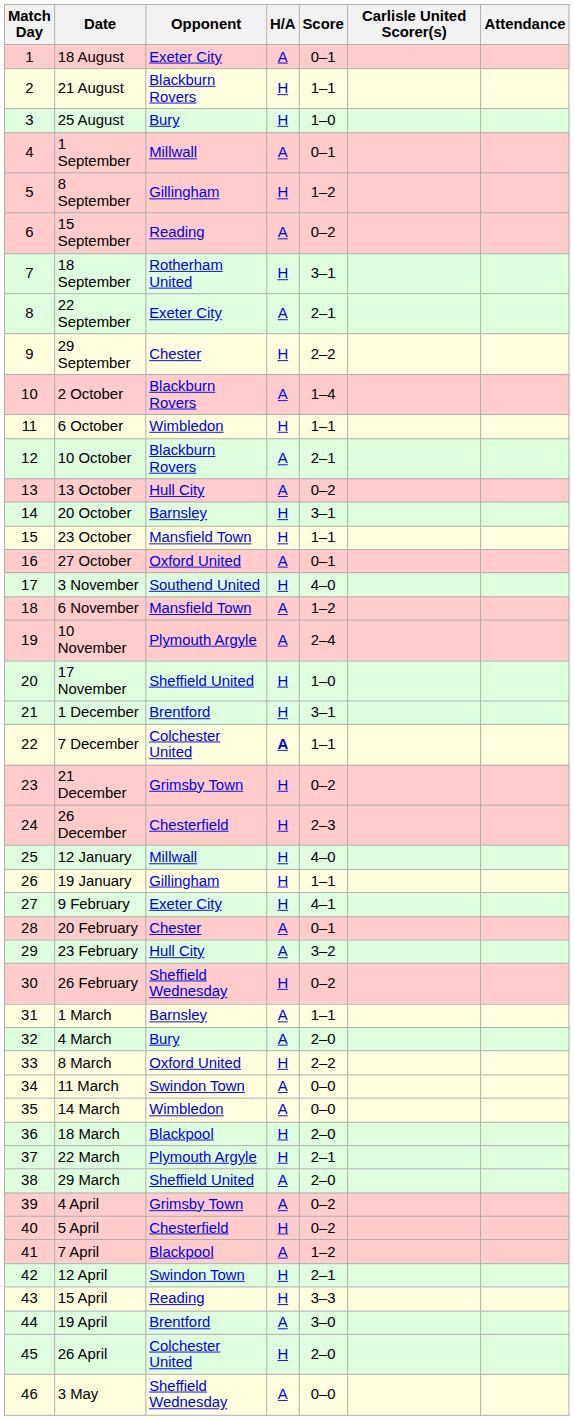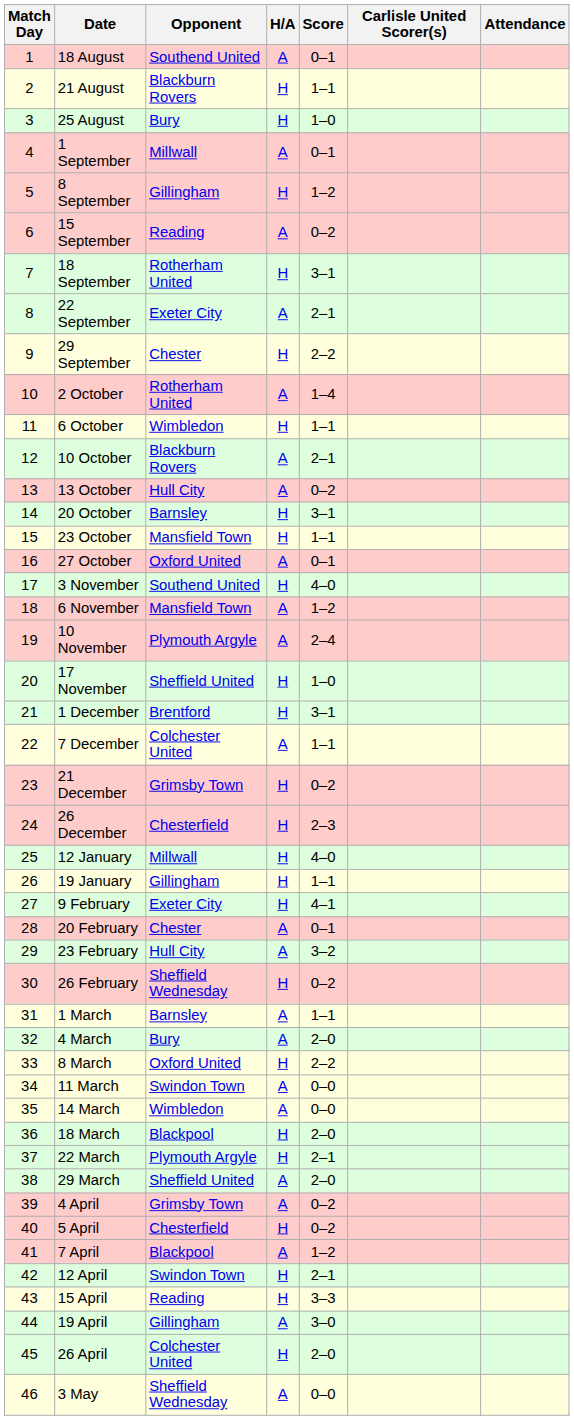 <table class="wikitable" style="text-align:center">
 <tr>
 <th>Match<br> Day</th>
 <th>Date</th>
 <th>Opponent</th>
 <th>H/A</th>
 <th>Score</th>
 <th>Carlisle United Scorer(s)</th>
 <th>Attendance</th>
 </tr>
 <tr bgcolor=#FFCCCC>
 <td>1</td>
 <td align=left>18 August</td>
-<td align=left><a href='#'>Exeter City</a></td>
+<td align=left><a href='#'>Southend United</a></td>
 <td><a href='#'>A</a></td>
 <td>0–1</td>
 <td align=left></td>
 <td></td>
 </tr>
 <tr bgcolor=#ffffdd>
 <td>2</td>
 <td align=left>21 August</td>
 <td align=left><a href='#'>Blackburn Rovers</a></td>
 <td><a href='#'>H</a></td>
 <td>1–1</td>
 <td align=left></td>
 <td></td>
 </tr>
 <tr bgcolor=#ddffdd>
 <td>3</td>
 <td align=left>25 August</td>
 <td align=left><a href='#'>Bury</a></td>
 <td><a href='#'>H</a></td>
 <td>1–0</td>
 <td align=left></td>
 <td></td>
 </tr>
 <tr bgcolor=#FFCCCC>
 <td>4</td>
 <td align=left>1 September</td>
 <td align=left><a href='#'>Millwall</a></td>
 <td><a href='#'>A</a></td>
 <td>0–1</td>
 <td align=left></td>
 <td></td>
 </tr>
 <tr bgcolor=#FFCCCC>
 <td>5</td>
 <td align=left>8 September</td>
 <td align=left><a href='#'>Gillingham</a></td>
 <td><a href='#'>H</a></td>
 <td>1–2</td>
 <td align=left></td>
 <td></td>
 </tr>
 <tr bgcolor=#FFCCCC>
 <td>6</td>
 <td align=left>15 September</td>
 <td align=left><a href='#'>Reading</a></td>
 <td><a href='#'>A</a></td>
 <td>0–2</td>
 <td align=left></td>
 <td></td>
 </tr>
 <tr bgcolor=#ddffdd>
 <td>7</td>
 <td align=left>18 September</td>
 <td align=left><a href='#'>Rotherham United</a></td>
 <td><a href='#'>H</a></td>
 <td>3–1</td>
 <td align=left></td>
 <td></td>
 </tr>
 <tr bgcolor=#ddffdd>
 <td>8</td>
 <td align=left>22 September</td>
 <td align=left><a href='#'>Exeter City</a></td>
 <td><a href='#'>A</a></td>
 <td>2–1</td>
 <td align=left></td>
 <td></td>
 </tr>
 <tr bgcolor=#ffffdd>
 <td>9</td>
 <td align=left>29 September</td>
 <td align=left><a href='#'>Chester</a></td>
 <td><a href='#'>H</a></td>
 <td>2–2</td>
 <td align=left></td>
 <td></td>
 </tr>
 <tr bgcolor=#FFCCCC>
 <td>10</td>
 <td align=left>2 October</td>
-<td align=left><a href='#'>Blackburn Rovers</a></td>
+<td align=left><a href='#'>Rotherham United</a></td>
 <td><a href='#'>A</a></td>
 <td>1–4</td>
 <td align=left></td>
 <td></td>
 </tr>
 <tr bgcolor=#ffffdd>
 <td>11</td>
 <td align=left>6 October</td>
 <td align=left><a href='#'>Wimbledon</a></td>
 <td><a href='#'>H</a></td>
 <td>1–1</td>
 <td align=left></td>
 <td></td>
 </tr>
 <tr bgcolor=#ddffdd>
 <td>12</td>
 <td align=left>10 October</td>
 <td align=left><a href='#'>Blackburn Rovers</a></td>
 <td><a href='#'>A</a></td>
 <td>2–1</td>
 <td align=left></td>
 <td></td>
 </tr>
 <tr bgcolor=#FFCCCC>
 <td>13</td>
 <td align=left>13 October</td>
 <td align=left><a href='#'>Hull City</a></td>
 <td><a href='#'>A</a></td>
 <td>0–2</td>
 <td align=left></td>
 <td></td>
 </tr>
 <tr bgcolor=#ddffdd>
 <td>14</td>
 <td align=left>20 October</td>
 <td align=left><a href='#'>Barnsley</a></td>
 <td><a href='#'>H</a></td>
 <td>3–1</td>
 <td align=left></td>
 <td></td>
 </tr>
 <tr bgcolor=#ffffdd>
 <td>15</td>
 <td align=left>23 October</td>
 <td align=left><a href='#'>Mansfield Town</a></td>
 <td><a href='#'>H</a></td>
 <td>1–1</td>
 <td align=left></td>
 <td></td>
 </tr>
 <tr bgcolor=#FFCCCC>
 <td>16</td>
 <td align=left>27 October</td>
 <td align=left><a href='#'>Oxford United</a></td>
 <td><a href='#'>A</a></td>
 <td>0–1</td>
 <td align=left></td>
 <td></td>
 </tr>
 <tr bgcolor=#ddffdd>
 <td>17</td>
 <td align=left>3 November</td>
 <td align=left><a href='#'>Southend United</a></td>
 <td><a href='#'>H</a></td>
 <td>4–0</td>
 <td align=left></td>
 <td></td>
 </tr>
 <tr bgcolor=#FFCCCC>
 <td>18</td>
 <td align=left>6 November</td>
 <td align=left><a href='#'>Mansfield Town</a></td>
 <td><a href='#'>A</a></td>
 <td>1–2</td>
 <td align=left></td>
 <td></td>
 </tr>
 <tr bgcolor=#FFCCCC>
 <td>19</td>
 <td align=left>10 November</td>
 <td align=left><a href='#'>Plymouth Argyle</a></td>
 <td><a href='#'>A</a></td>
 <td>2–4</td>
 <td align=left></td>
 <td></td>
 </tr>
 <tr bgcolor=#ddffdd>
 <td>20</td>
 <td align=left>17 November</td>
 <td align=left><a href='#'>Sheffield United</a></td>
 <td><a href='#'>H</a></td>
 <td>1–0</td>
 <td align=left></td>
 <td></td>
 </tr>
 <tr bgcolor=#ddffdd>
 <td>21</td>
 <td align=left>1 December</td>
 <td align=left><a href='#'>Brentford</a></td>
 <td><a href='#'>H</a></td>
 <td>3–1</td>
 <td align=left></td>
 <td></td>
 </tr>
 <tr bgcolor=#ffffdd>
 <td>22</td>
 <td align=left>7 December</td>
 <td align=left><a href='#'>Colchester United</a></td>
-<td><strong><a href='#'>A</a></strong></td>
+<td><a href='#'>A</a></td>
 <td>1–1</td>
 <td align=left></td>
 <td></td>
 </tr>
 <tr bgcolor=#FFCCCC>
 <td>23</td>
 <td align=left>21 December</td>
 <td align=left><a href='#'>Grimsby Town</a></td>
 <td><a href='#'>H</a></td>
 <td>0–2</td>
 <td align=left></td>
 <td></td>
 </tr>
 <tr bgcolor=#FFCCCC>
 <td>24</td>
 <td align=left>26 December</td>
 <td align=left><a href='#'>Chesterfield</a></td>
 <td><a href='#'>H</a></td>
 <td>2–3</td>
 <td align=left></td>
 <td></td>
 </tr>
 <tr bgcolor=#ddffdd>
 <td>25</td>
 <td align=left>12 January</td>
 <td align=left><a href='#'>Millwall</a></td>
 <td><a href='#'>H</a></td>
 <td>4–0</td>
 <td align=left></td>
 <td></td>
 </tr>
 <tr bgcolor=#ffffdd>
 <td>26</td>
 <td align=left>19 January</td>
 <td align=left><a href='#'>Gillingham</a></td>
 <td><a href='#'>H</a></td>
 <td>1–1</td>
 <td align=left></td>
 <td></td>
 </tr>
 <tr bgcolor=#ddffdd>
 <td>27</td>
 <td align=left>9 February</td>
 <td align=left><a href='#'>Exeter City</a></td>
 <td><a href='#'>H</a></td>
 <td>4–1</td>
 <td align=left></td>
 <td></td>
 </tr>
 <tr bgcolor=#FFCCCC>
 <td>28</td>
 <td align=left>20 February</td>
 <td align=left><a href='#'>Chester</a></td>
 <td><a href='#'>A</a></td>
 <td>0–1</td>
 <td align=left></td>
 <td></td>
 </tr>
 <tr bgcolor=#ddffdd>
 <td>29</td>
 <td align=left>23 February</td>
 <td align=left><a href='#'>Hull City</a></td>
 <td><a href='#'>A</a></td>
 <td>3–2</td>
 <td align=left></td>
 <td></td>
 </tr>
 <tr bgcolor=#FFCCCC>
 <td>30</td>
 <td align=left>26 February</td>
 <td align=left><a href='#'>Sheffield Wednesday</a></td>
 <td><a href='#'>H</a></td>
 <td>0–2</td>
 <td align=left></td>
 <td></td>
 </tr>
 <tr bgcolor=#ffffdd>
 <td>31</td>
 <td align=left>1 March</td>
 <td align=left><a href='#'>Barnsley</a></td>
 <td><a href='#'>A</a></td>
 <td>1–1</td>
 <td align=left></td>
 <td></td>
 </tr>
 <tr bgcolor=#ddffdd>
 <td>32</td>
 <td align=left>4 March</td>
 <td align=left><a href='#'>Bury</a></td>
 <td><a href='#'>A</a></td>
 <td>2–0</td>
 <td align=left></td>
 <td></td>
 </tr>
 <tr bgcolor=#ffffdd>
 <td>33</td>
 <td align=left>8 March</td>
 <td align=left><a href='#'>Oxford United</a></td>
 <td><a href='#'>H</a></td>
 <td>2–2</td>
 <td align=left></td>
 <td></td>
 </tr>
 <tr bgcolor=#ffffdd>
 <td>34</td>
 <td align=left>11 March</td>
 <td align=left><a href='#'>Swindon Town</a></td>
 <td><a href='#'>A</a></td>
 <td>0–0</td>
 <td align=left></td>
 <td></td>
 </tr>
 <tr bgcolor=#ffffdd>
 <td>35</td>
 <td align=left>14 March</td>
 <td align=left><a href='#'>Wimbledon</a></td>
 <td><a href='#'>A</a></td>
 <td>0–0</td>
 <td align=left></td>
 <td></td>
 </tr>
 <tr bgcolor=#ddffdd>
 <td>36</td>
 <td align=left>18 March</td>
 <td align=left><a href='#'>Blackpool</a></td>
 <td><a href='#'>H</a></td>
 <td>2–0</td>
 <td align=left></td>
 <td></td>
 </tr>
 <tr bgcolor=#ddffdd>
 <td>37</td>
 <td align=left>22 March</td>
 <td align=left><a href='#'>Plymouth Argyle</a></td>
 <td><a href='#'>H</a></td>
 <td>2–1</td>
 <td align=left></td>
 <td></td>
 </tr>
 <tr bgcolor=#ddffdd>
 <td>38</td>
 <td align=left>29 March</td>
 <td align=left><a href='#'>Sheffield United</a></td>
 <td><a href='#'>A</a></td>
 <td>2–0</td>
 <td align=left></td>
 <td></td>
 </tr>
 <tr bgcolor=#FFCCCC>
 <td>39</td>
 <td align=left>4 April</td>
 <td align=left><a href='#'>Grimsby Town</a></td>
 <td><a href='#'>A</a></td>
 <td>0–2</td>
 <td align=left></td>
 <td></td>
 </tr>
 <tr bgcolor=#FFCCCC>
 <td>40</td>
 <td align=left>5 April</td>
 <td align=left><a href='#'>Chesterfield</a></td>
 <td><a href='#'>H</a></td>
 <td>0–2</td>
 <td align=left></td>
 <td></td>
 </tr>
 <tr bgcolor=#FFCCCC>
 <td>41</td>
 <td align=left>7 April</td>
 <td align=left><a href='#'>Blackpool</a></td>
 <td><a href='#'>A</a></td>
 <td>1–2</td>
 <td align=left></td>
 <td></td>
 </tr>
 <tr bgcolor=#ddffdd>
 <td>42</td>
 <td align=left>12 April</td>
 <td align=left><a href='#'>Swindon Town</a></td>
 <td><a href='#'>H</a></td>
 <td>2–1</td>
 <td align=left></td>
 <td></td>
 </tr>
 <tr bgcolor=#ffffdd>
 <td>43</td>
 <td align=left>15 April</td>
 <td align=left><a href='#'>Reading</a></td>
 <td><a href='#'>H</a></td>
 <td>3–3</td>
 <td align=left></td>
 <td></td>
 </tr>
 <tr bgcolor=#ddffdd>
 <td>44</td>
 <td align=left>19 April</td>
-<td align=left><a href='#'>Brentford</a></td>
+<td align=left><a href='#'>Gillingham</a></td>
 <td><a href='#'>A</a></td>
 <td>3–0</td>
 <td align=left></td>
 <td></td>
 </tr>
 <tr bgcolor=#ddffdd>
 <td>45</td>
 <td align=left>26 April</td>
 <td align=left><a href='#'>Colchester United</a></td>
 <td><a href='#'>H</a></td>
 <td>2–0</td>
 <td align=left></td>
 <td></td>
 </tr>
 <tr bgcolor=#ffffdd>
 <td>46</td>
 <td align=left>3 May</td>
 <td align=left><a href='#'>Sheffield Wednesday</a></td>
 <td><a href='#'>A</a></td>
 <td>0–0</td>
 <td align=left></td>
 <td></td>
 </tr>
 </table>
